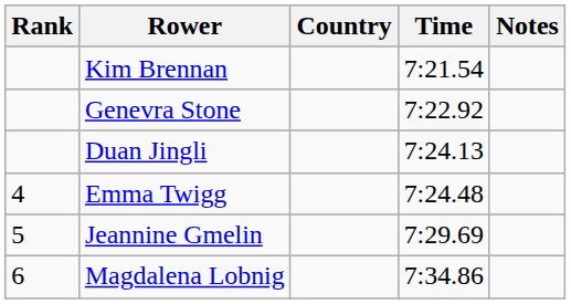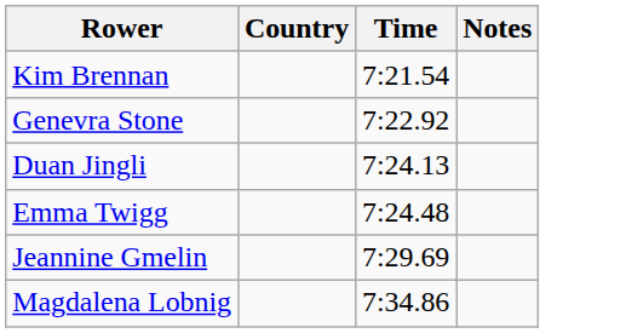 <table class="wikitable">
 <tr>
-<th>Rank</th>
 <th>Rower</th>
 <th>Country</th>
 <th>Time</th>
 <th>Notes</th>
 </tr>
 <tr>
-<td></td>
 <td><a href='#'>Kim Brennan</a></td>
 <td></td>
 <td>7:21.54</td>
 <td></td>
 </tr>
 <tr>
-<td></td>
 <td><a href='#'>Genevra Stone</a></td>
 <td></td>
 <td>7:22.92</td>
 <td></td>
 </tr>
 <tr>
-<td></td>
 <td><a href='#'>Duan Jingli</a></td>
 <td></td>
 <td>7:24.13</td>
 <td></td>
 </tr>
 <tr>
-<td>4</td>
 <td><a href='#'>Emma Twigg</a></td>
 <td></td>
 <td>7:24.48</td>
 <td></td>
 </tr>
 <tr>
-<td>5</td>
 <td><a href='#'>Jeannine Gmelin</a></td>
 <td></td>
 <td>7:29.69</td>
 <td></td>
 </tr>
 <tr>
-<td>6</td>
 <td><a href='#'>Magdalena Lobnig</a></td>
 <td></td>
 <td>7:34.86</td>
 <td></td>
 </tr>
 </table>
